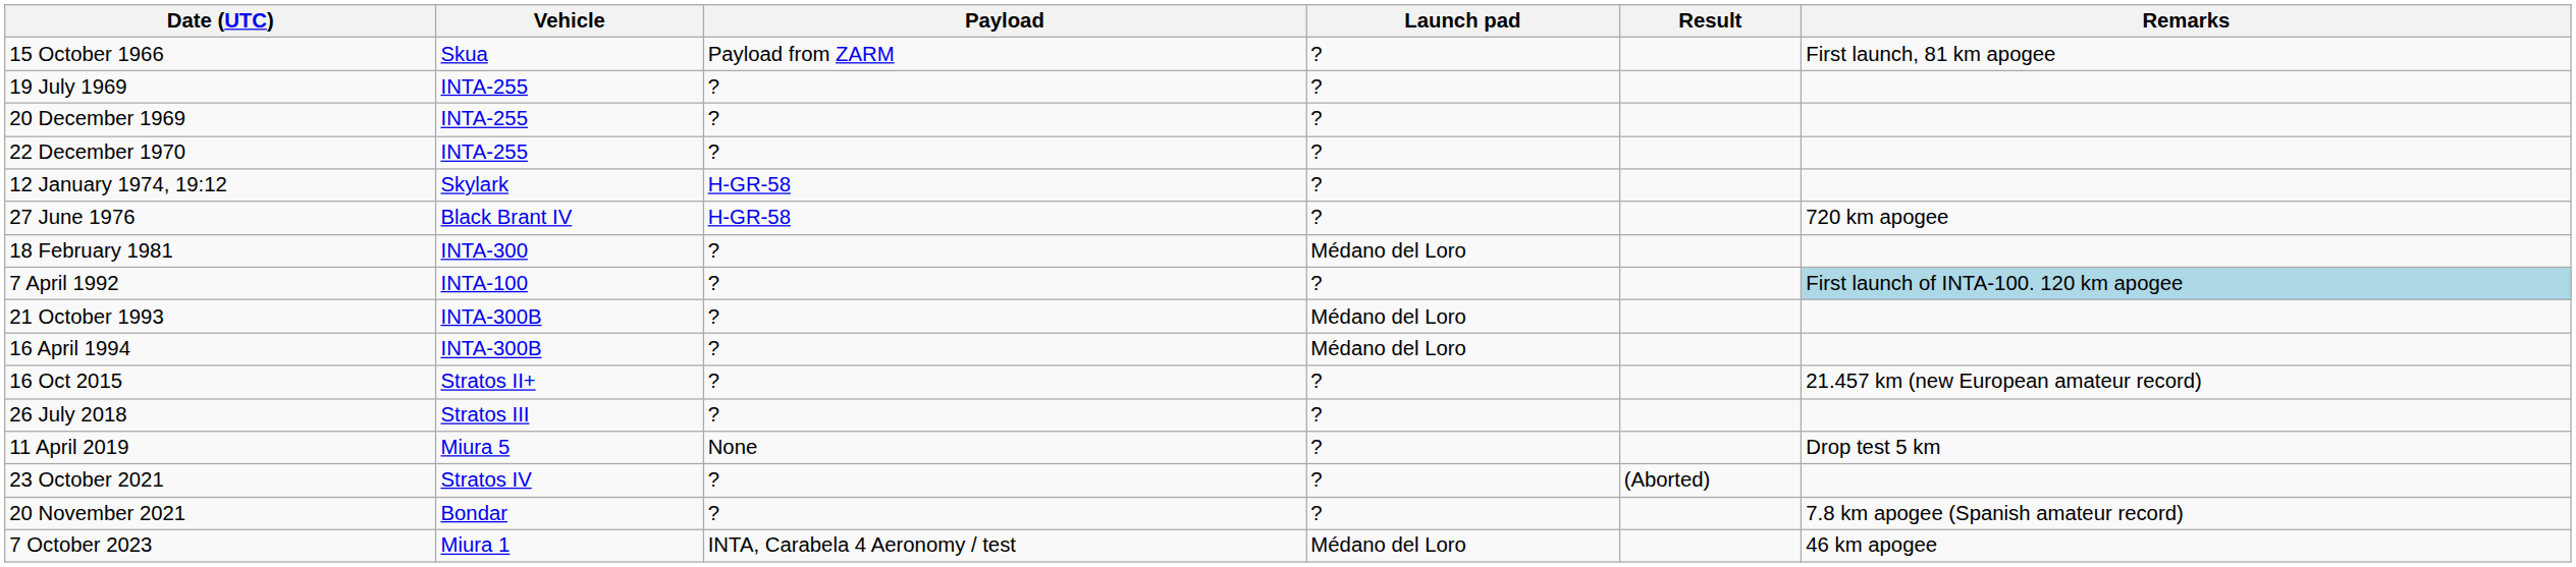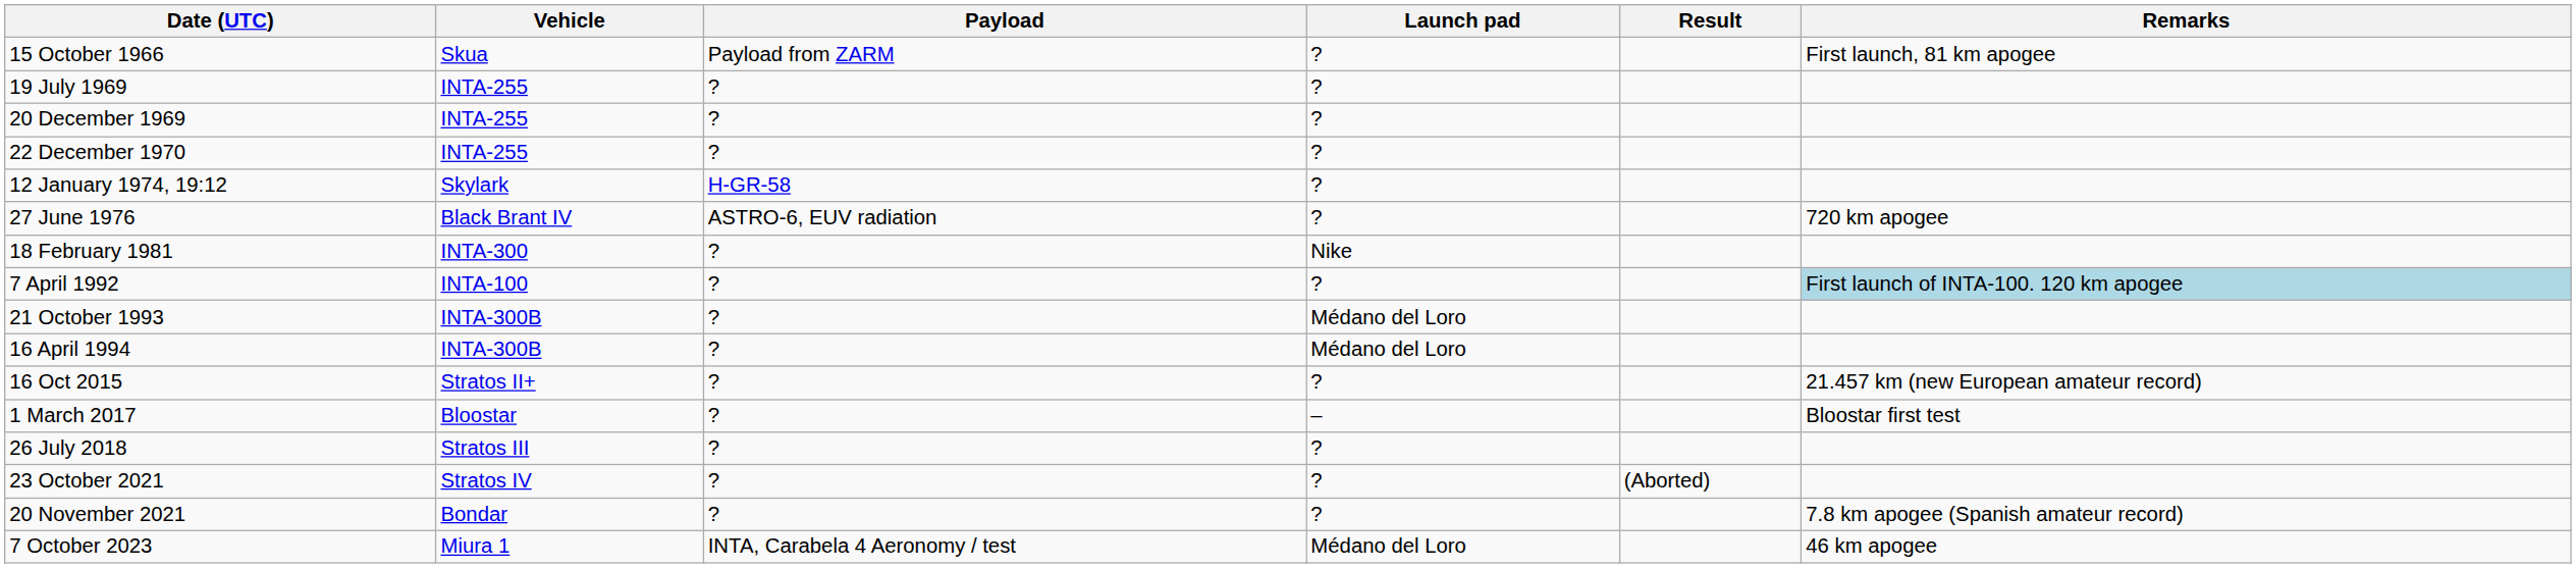 <table class="wikitable sortable" width="100%">
 <tr ---- style="background:#FFDEAD;">
 <th>Date (<a href='#'>UTC</a>)</th>
 <th>Vehicle</th>
 <th>Payload</th>
 <th>Launch pad</th>
 <th>Result</th>
 <th>Remarks</th>
 </tr>
 <tr>
 <td>15 October 1966</td>
 <td><a href='#'>Skua</a></td>
 <td>Payload from <a href='#'>ZARM</a></td>
 <td>?</td>
 <td></td>
 <td>First launch, 81 km apogee</td>
 </tr>
 <tr>
 <td>19 July 1969</td>
 <td><a href='#'>INTA-255</a></td>
 <td>?</td>
 <td>?</td>
 <td></td>
 <td></td>
 </tr>
 <tr>
 <td>20 December 1969</td>
 <td><a href='#'>INTA-255</a></td>
 <td>?</td>
 <td>?</td>
 <td></td>
 <td></td>
 </tr>
 <tr>
 <td>22 December 1970</td>
 <td><a href='#'>INTA-255</a></td>
 <td>?</td>
 <td>?</td>
 <td></td>
 <td></td>
 </tr>
 <tr>
 <td>12 January 1974, 19:12</td>
 <td><a href='#'>Skylark</a></td>
 <td><a href='#'>H-GR-58</a></td>
 <td>?</td>
 <td></td>
 <td></td>
 </tr>
 <tr>
 <td>27 June 1976</td>
 <td><a href='#'>Black Brant IV</a></td>
-<td><a href='#'>H-GR-58</a></td>
+<td>ASTRO-6, EUV radiation</td>
 <td>?</td>
 <td></td>
 <td>720 km apogee</td>
 </tr>
 <tr>
 <td>18 February 1981</td>
 <td><a href='#'>INTA-300</a></td>
 <td>?</td>
-<td>Médano del Loro</td>
+<td>Nike</td>
 <td></td>
 <td></td>
 </tr>
 <tr>
 <td>7 April 1992</td>
 <td><a href='#'>INTA-100</a></td>
 <td>?</td>
 <td>?</td>
 <td></td>
 <td style="background: lightblue;">First launch of INTA-100. 120 km apogee</td>
 </tr>
 <tr>
 <td>21 October 1993</td>
 <td><a href='#'>INTA-300B</a></td>
 <td>?</td>
 <td>Médano del Loro</td>
 <td></td>
 <td></td>
 </tr>
 <tr>
 <td>16 April 1994</td>
 <td><a href='#'>INTA-300B</a></td>
 <td>?</td>
 <td>Médano del Loro</td>
 <td></td>
 <td></td>
 </tr>
 <tr>
 <td>16 Oct 2015</td>
 <td><a href='#'>Stratos II+</a></td>
 <td>?</td>
 <td>?</td>
 <td></td>
 <td>21.457 km (new European amateur record)</td>
 </tr>
 <tr>
+<td>1 March 2017</td>
+<td><a href='#'>Bloostar</a></td>
+<td>?</td>
+<td>–</td>
+<td></td>
+<td>Bloostar first test</td>
+</tr>
+<tr>
 <td>26 July 2018</td>
 <td><a href='#'>Stratos III</a></td>
 <td>?</td>
 <td>?</td>
 <td></td>
 <td></td>
-</tr>
-<tr>
-<td>11 April 2019</td>
-<td><a href='#'>Miura 5</a></td>
-<td>None</td>
-<td>?</td>
-<td></td>
-<td>Drop test 5 km</td>
 </tr>
 <tr>
 <td>23 October 2021</td>
 <td><a href='#'>Stratos IV</a></td>
 <td>?</td>
 <td>?</td>
 <td> (Aborted)</td>
 <td></td>
 </tr>
 <tr>
 <td>20 November 2021</td>
 <td><a href='#'>Bondar</a></td>
 <td>?</td>
 <td>?</td>
 <td></td>
 <td>7.8 km apogee (Spanish amateur record)</td>
 </tr>
 <tr>
 <td>7 October 2023</td>
 <td><a href='#'>Miura 1</a></td>
 <td>INTA, Carabela 4 Aeronomy / test</td>
 <td>Médano del Loro</td>
 <td></td>
 <td>46 km apogee</td>
 </tr>
 </table>
